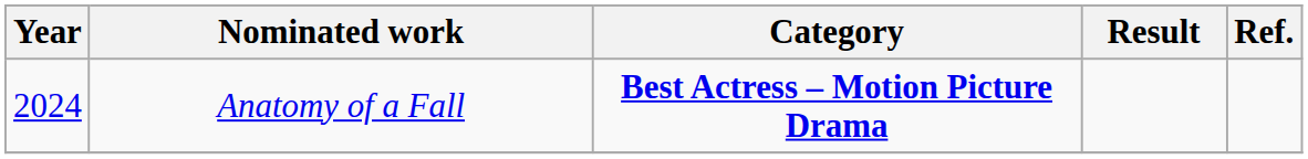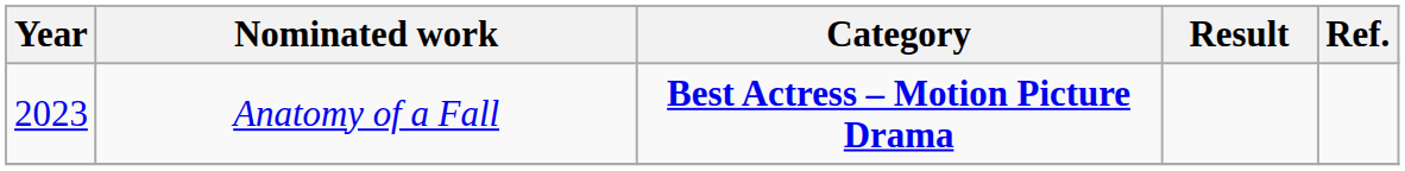 <table class="wikitable sortable">
 <tr>
 <th scope="col" style="width:1em;">Year</th>
 <th scope="col" style="width:25em;">Nominated work</th>
 <th scope="col" style="width:25em;">Category</th>
 <th scope="col" style="width:5em;">Result</th>
 <th scope="col" style="width:1em;">Ref.</th>
 </tr>
 <tr>
-<td><a href='#'>2024</a></td>
+<td><a href='#'>2023</a></td>
 <td align="center"><em><a href='#'>Anatomy of a Fall</a></em></td>
 <td align="center"><strong><a href='#'>Best Actress – Motion Picture Drama</a></strong></td>
 <td></td>
 <td align="center"></td>
 </tr>
 <tr>
 </tr>
 </table>
